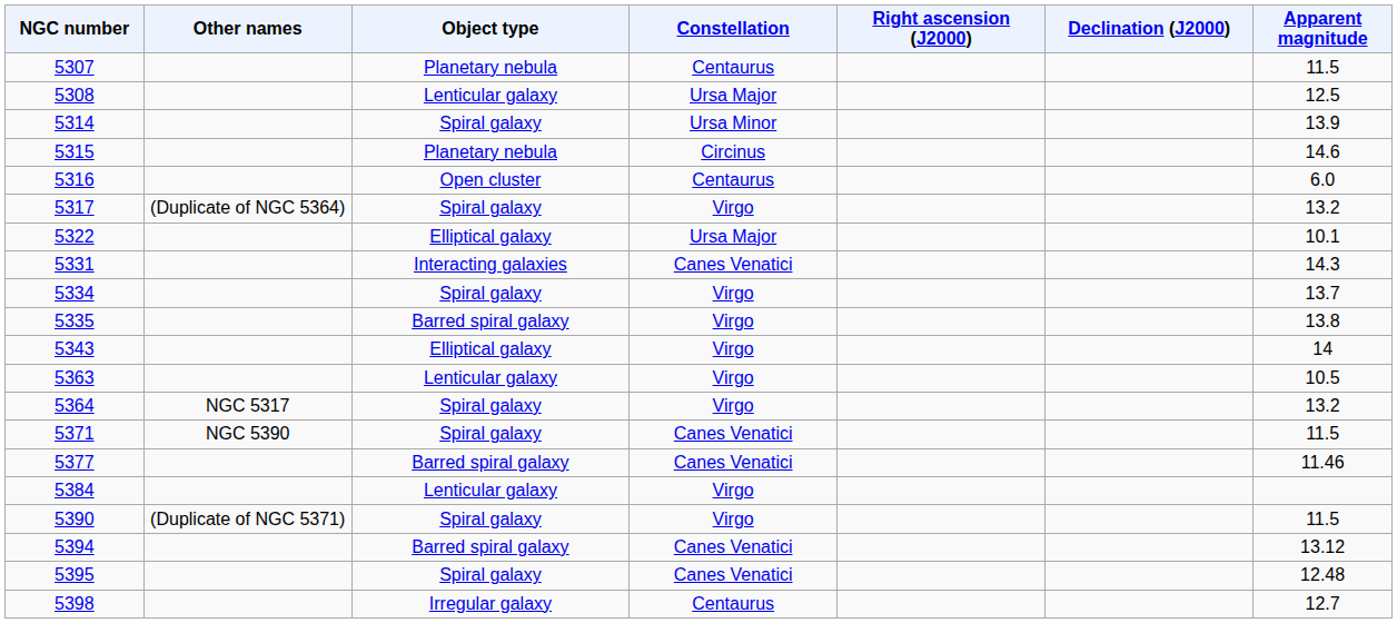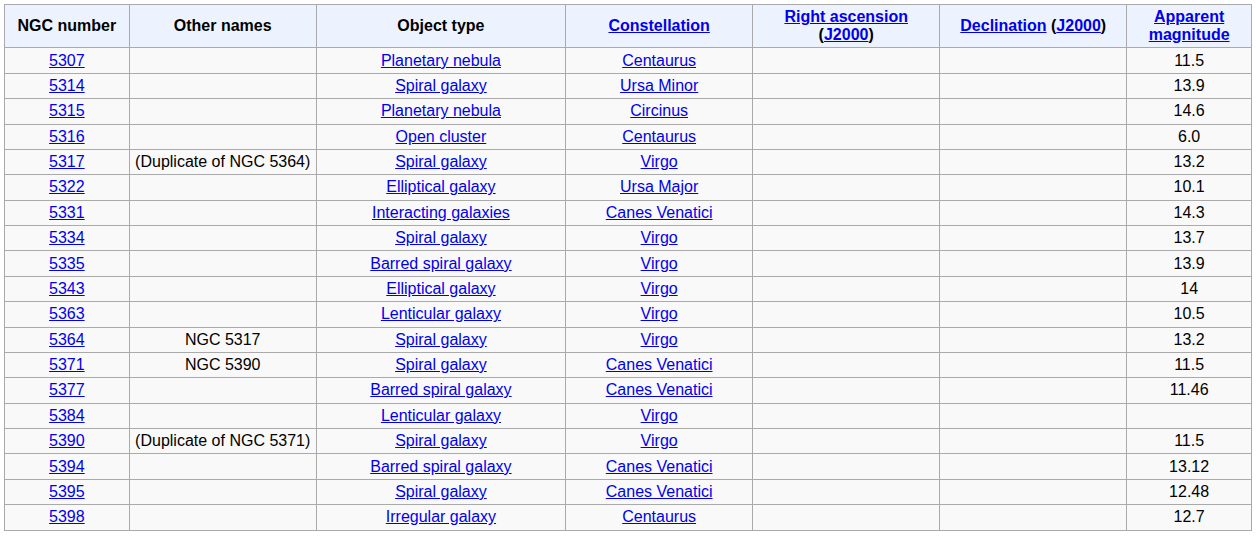 <table class="wikitable sortable sticky-header sort-under" style="text-align: center;">
 <tr>
 <th style="background-color:#edf3fe; width: 10%;">NGC number</th>
 <th style="background-color:#edf3fe; width: 15%;">Other names</th>
 <th style="background-color:#edf3fe; width: 20%;">Object type</th>
 <th style="background-color:#edf3fe; width: 15%;"><a href='#'>Constellation</a></th>
 <th style="background-color:#edf3fe; width: 15%;"><a href='#'>Right ascension</a> (<a href='#'>J2000</a>)</th>
 <th style="background-color:#edf3fe; width: 15%;"><a href='#'>Declination</a> (<a href='#'>J2000</a>)</th>
 <th style="background-color:#edf3fe; width: 10%;"><a href='#'>Apparent magnitude</a></th>
 </tr>
 <tr>
 <td><a href='#'>5307</a></td>
 <td></td>
 <td><a href='#'>Planetary nebula</a></td>
 <td><a href='#'>Centaurus</a></td>
 <td></td>
 <td></td>
 <td>11.5</td>
-</tr>
-<tr>
-<td><a href='#'>5308</a></td>
-<td></td>
-<td><a href='#'>Lenticular galaxy</a></td>
-<td><a href='#'>Ursa Major</a></td>
-<td></td>
-<td></td>
-<td>12.5</td>
 </tr>
 <tr>
 <td><a href='#'>5314</a></td>
 <td></td>
 <td><a href='#'>Spiral galaxy</a></td>
 <td><a href='#'>Ursa Minor</a></td>
 <td></td>
 <td></td>
 <td>13.9</td>
 </tr>
 <tr>
 <td><a href='#'>5315</a></td>
 <td></td>
 <td><a href='#'>Planetary nebula</a></td>
 <td><a href='#'>Circinus</a></td>
 <td></td>
 <td></td>
 <td>14.6</td>
 </tr>
 <tr>
 <td><a href='#'>5316</a></td>
 <td></td>
 <td><a href='#'>Open cluster</a></td>
 <td><a href='#'>Centaurus</a></td>
 <td></td>
 <td></td>
 <td>6.0</td>
 </tr>
 <tr>
 <td><a href='#'>5317</a></td>
 <td>(Duplicate of NGC 5364)</td>
 <td><a href='#'>Spiral galaxy</a></td>
 <td><a href='#'>Virgo</a></td>
 <td></td>
 <td></td>
 <td>13.2</td>
 </tr>
 <tr>
 <td><a href='#'>5322</a></td>
 <td></td>
 <td><a href='#'>Elliptical galaxy</a></td>
 <td><a href='#'>Ursa Major</a></td>
 <td></td>
 <td></td>
 <td>10.1</td>
 </tr>
 <tr>
 <td><a href='#'>5331</a></td>
 <td></td>
 <td><a href='#'>Interacting galaxies</a></td>
 <td><a href='#'>Canes Venatici</a></td>
 <td></td>
 <td></td>
 <td>14.3</td>
 </tr>
 <tr>
 <td><a href='#'>5334</a></td>
 <td></td>
 <td><a href='#'>Spiral galaxy</a></td>
 <td><a href='#'>Virgo</a></td>
 <td></td>
 <td></td>
 <td>13.7</td>
 </tr>
 <tr>
 <td><a href='#'>5335</a></td>
 <td></td>
 <td><a href='#'>Barred spiral galaxy</a></td>
 <td><a href='#'>Virgo</a></td>
 <td></td>
 <td></td>
-<td>13.8</td>
+<td>13.9</td>
 </tr>
 <tr>
 <td><a href='#'>5343</a></td>
 <td></td>
 <td><a href='#'>Elliptical galaxy</a></td>
 <td><a href='#'>Virgo</a></td>
 <td></td>
 <td></td>
 <td>14</td>
 </tr>
 <tr>
 <td><a href='#'>5363</a></td>
 <td></td>
 <td><a href='#'>Lenticular galaxy</a></td>
 <td><a href='#'>Virgo</a></td>
 <td></td>
 <td></td>
 <td>10.5</td>
 </tr>
 <tr>
 <td><a href='#'>5364</a></td>
 <td>NGC 5317</td>
 <td><a href='#'>Spiral galaxy</a></td>
 <td><a href='#'>Virgo</a></td>
 <td></td>
 <td></td>
 <td>13.2</td>
 </tr>
 <tr>
 <td><a href='#'>5371</a></td>
 <td>NGC 5390</td>
 <td><a href='#'>Spiral galaxy</a></td>
 <td><a href='#'>Canes Venatici</a></td>
 <td></td>
 <td></td>
 <td>11.5</td>
 </tr>
 <tr>
 <td><a href='#'>5377</a></td>
 <td></td>
 <td><a href='#'>Barred spiral galaxy</a></td>
 <td><a href='#'>Canes Venatici</a></td>
 <td></td>
 <td></td>
 <td>11.46</td>
 </tr>
 <tr>
 <td><a href='#'>5384</a></td>
 <td></td>
 <td><a href='#'>Lenticular galaxy</a></td>
 <td><a href='#'>Virgo</a></td>
 <td></td>
 <td></td>
 <td></td>
 </tr>
 <tr>
 <td><a href='#'>5390</a></td>
 <td>(Duplicate of NGC 5371)</td>
 <td><a href='#'>Spiral galaxy</a></td>
 <td><a href='#'>Virgo</a></td>
 <td></td>
 <td></td>
 <td>11.5</td>
 </tr>
 <tr>
 <td><a href='#'>5394</a></td>
 <td></td>
 <td><a href='#'>Barred spiral galaxy</a></td>
 <td><a href='#'>Canes Venatici</a></td>
 <td></td>
 <td></td>
 <td>13.12</td>
 </tr>
 <tr>
 <td><a href='#'>5395</a></td>
 <td></td>
 <td><a href='#'>Spiral galaxy</a></td>
 <td><a href='#'>Canes Venatici</a></td>
 <td></td>
 <td></td>
 <td>12.48</td>
 </tr>
 <tr>
 <td><a href='#'>5398</a></td>
 <td></td>
 <td><a href='#'>Irregular galaxy</a></td>
 <td><a href='#'>Centaurus</a></td>
 <td></td>
 <td></td>
 <td>12.7</td>
 </tr>
 <tr>
 </tr>
 </table>
